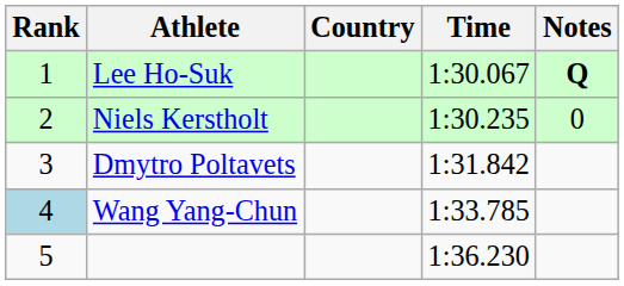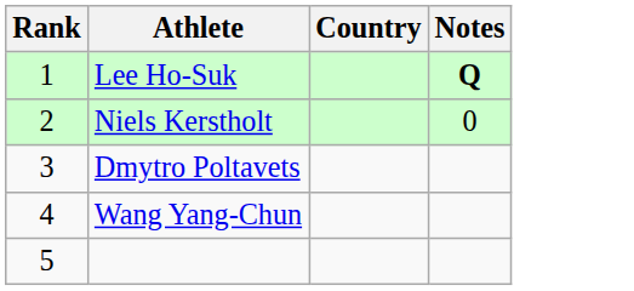 <table class="wikitable sortable" style="text-align:center">
 <tr>
 <th>Rank</th>
 <th>Athlete</th>
 <th>Country</th>
-<th>Time</th>
 <th>Notes</th>
 </tr>
 <tr bgcolor="#ccffcc">
 <td>1</td>
 <td align=left><a href='#'>Lee Ho-Suk</a></td>
 <td align=left></td>
-<td>1:30.067</td>
 <td><strong>Q</strong></td>
 </tr>
 <tr bgcolor="#ccffcc">
 <td>2</td>
 <td align=left><a href='#'>Niels Kerstholt</a></td>
 <td align=left></td>
-<td>1:30.235</td>
 <td>0</td>
 </tr>
 <tr>
 <td>3</td>
 <td align=left><a href='#'>Dmytro Poltavets</a></td>
 <td align=left></td>
-<td>1:31.842</td>
 <td></td>
 </tr>
 <tr>
-<td style="background: lightblue;">4</td>
+<td>4</td>
 <td align=left><a href='#'>Wang Yang-Chun</a></td>
 <td align=left></td>
-<td>1:33.785</td>
 <td></td>
 </tr>
 <tr>
 <td>5</td>
 <td align=left></td>
 <td align=left></td>
-<td>1:36.230</td>
 <td></td>
 </tr>
 </table>
